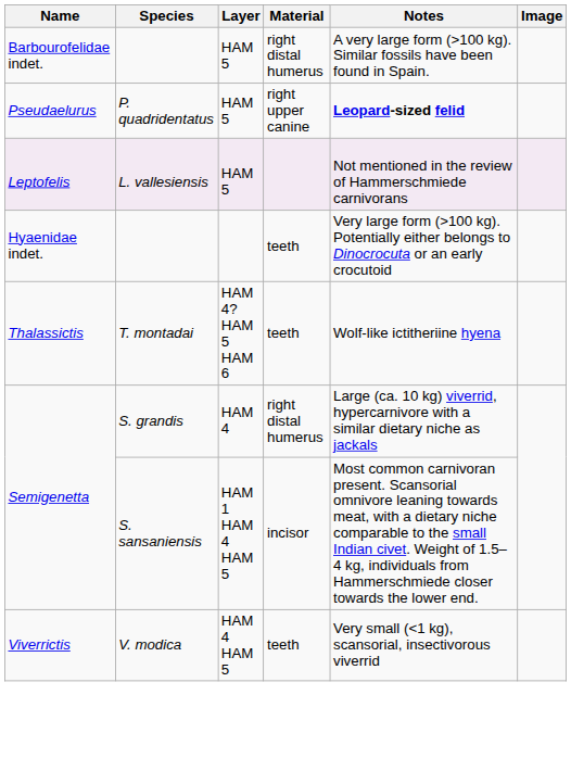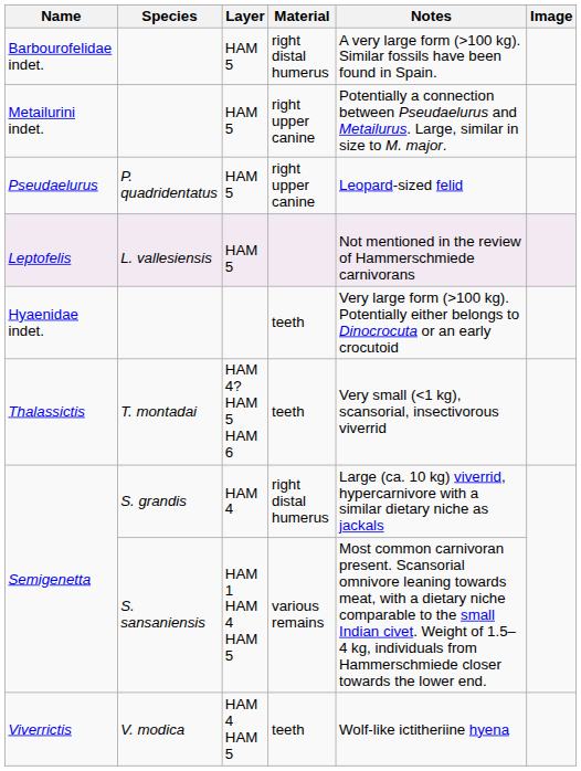 <table class="wikitable" width="100%" align="center">
 <tr>
 <th>Name</th>
 <th>Species</th>
 <th>Layer</th>
 <th>Material</th>
 <th>Notes</th>
 <th>Image</th>
 </tr>
 <tr>
 <td><a href='#'>Barbourofelidae</a> indet.</td>
 <td></td>
 <td>HAM 5</td>
 <td>right distal humerus</td>
 <td>A very large form (>100 kg). Similar fossils have been found in Spain.</td>
 <td></td>
 </tr>
 <tr>
+<td><a href='#'>Metailurini</a> indet.</td>
+<td></td>
+<td>HAM 5</td>
+<td>right upper canine</td>
+<td>Potentially a connection between <em>Pseudaelurus</em> and <em><a href='#'>Metailurus</a></em>. Large, similar in size to <em>M. major</em>.</td>
+<td></td>
+</tr>
+<tr>
 <td><em><a href='#'>Pseudaelurus</a></em></td>
 <td><em>P. quadridentatus</em></td>
 <td>HAM 5</td>
 <td>right upper canine</td>
-<td><strong><a href='#'>Leopard</a>-sized <a href='#'>felid</a></strong></td>
+<td><a href='#'>Leopard</a>-sized <a href='#'>felid</a></td>
 <td></td>
 </tr>
 <tr>
 <td style="background:#f3e9f3;"><br><em><a href='#'>Leptofelis</a></em></td>
 <td style="background:#f3e9f3;"><br><em>L. vallesiensis</em></td>
 <td style="background:#f3e9f3;"><br>HAM 5</td>
 <td style="background:#f3e9f3;"></td>
 <td style="background:#f3e9f3;"><br>Not mentioned in the review of Hammerschmiede carnivorans</td>
 <td style="background:#f3e9f3;"></td>
 </tr>
 <tr>
 <td><a href='#'>Hyaenidae</a> indet.</td>
 <td></td>
 <td></td>
 <td>teeth</td>
 <td>Very large form (>100 kg). Potentially either belongs to <em><a href='#'>Dinocrocuta</a></em> or an early crocutoid</td>
 <td></td>
 </tr>
 <tr>
 <td><em><a href='#'>Thalassictis</a></em></td>
 <td><em>T. montadai</em></td>
 <td>HAM 4?<br>HAM 5<br>HAM 6</td>
 <td>teeth</td>
-<td>Wolf-like ictitheriine <a href='#'>hyena</a></td>
+<td>Very small (<1 kg), scansorial, insectivorous viverrid</td>
 <td></td>
 </tr>
 <tr>
 <td rowspan="2"><em><a href='#'>Semigenetta</a></em></td>
 <td><em>S. grandis</em></td>
 <td>HAM 4</td>
 <td>right distal humerus</td>
 <td>Large (ca. 10 kg) <a href='#'>viverrid</a>, hypercarnivore with a similar dietary niche as <a href='#'>jackals</a></td>
 <td rowspan="2"></td>
 </tr>
 <tr>
 <td><em>S. sansaniensis</em></td>
 <td>HAM 1<br>HAM 4<br>HAM 5</td>
-<td>incisor</td>
+<td>various remains</td>
 <td>Most common carnivoran present. Scansorial omnivore leaning towards meat, with a dietary niche comparable to the <a href='#'>small Indian civet</a>. Weight of 1.5–4 kg, individuals from Hammerschmiede closer towards the lower end.</td>
 </tr>
 <tr>
 <td><em><a href='#'>Viverrictis</a></em></td>
 <td><em>V. modica</em></td>
 <td>HAM 4<br>HAM 5</td>
 <td>teeth</td>
-<td>Very small (<1 kg), scansorial, insectivorous viverrid</td>
+<td>Wolf-like ictitheriine <a href='#'>hyena</a></td>
 <td></td>
 </tr>
 </table>
